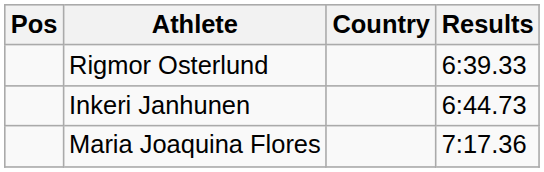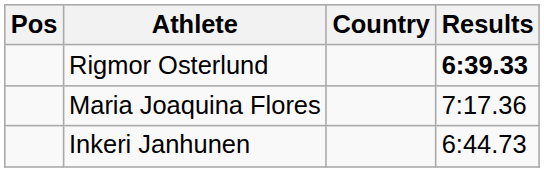 <table class="wikitable">
 <tr>
 <th>Pos</th>
 <th>Athlete</th>
 <th>Country</th>
 <th>Results</th>
 </tr>
 <tr>
 <td align="center"></td>
 <td>Rigmor Osterlund</td>
 <td></td>
-<td>6:39.33</td>
+<td><strong>6:39.33</strong></td>
+</tr>
+<tr>
+<td align="center"></td>
+<td>Maria Joaquina Flores</td>
+<td></td>
+<td>7:17.36</td>
 </tr>
 <tr>
 <td align="center"></td>
 <td>Inkeri Janhunen</td>
 <td></td>
 <td>6:44.73</td>
 </tr>
-<tr>
-<td align="center"></td>
-<td>Maria Joaquina Flores</td>
-<td></td>
-<td>7:17.36</td>
-</tr>
 </table>
